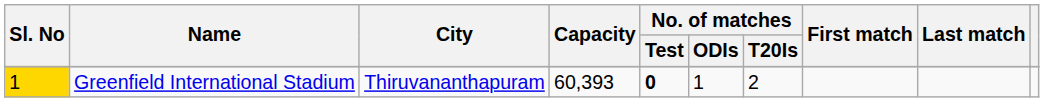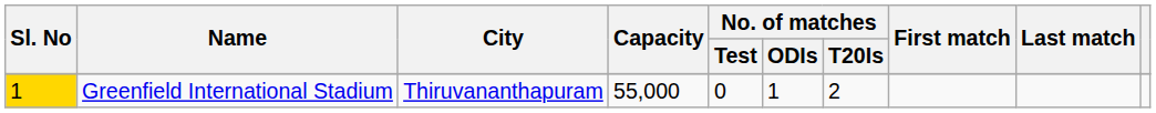 <table class="wikitable sortable" style="font-size: 85%">
 <tr>
 <th rowspan="2">Sl. No</th>
 <th rowspan="2">Name</th>
 <th rowspan="2">City</th>
 <th rowspan="2">Capacity</th>
 <th colspan="3">No. of matches</th>
 <th rowspan="2">First match</th>
 <th rowspan="2">Last match</th>
 <th rowspan="2"></th>
 </tr>
 <tr>
 <th>Test</th>
 <th>ODIs</th>
 <th>T20Is</th>
 </tr>
 <tr class="unsortable">
 </tr>
 <tr>
 <td style="background: gold;">1</td>
 <td><a href='#'>Greenfield International Stadium</a></td>
 <td><a href='#'>Thiruvananthapuram</a></td>
-<td>60,393</td>
-<td><strong>0</strong></td>
+<td>55,000</td>
+<td>0</td>
 <td>1</td>
 <td>2</td>
 <td></td>
 <td></td>
 <td></td>
 </tr>
 </table>
